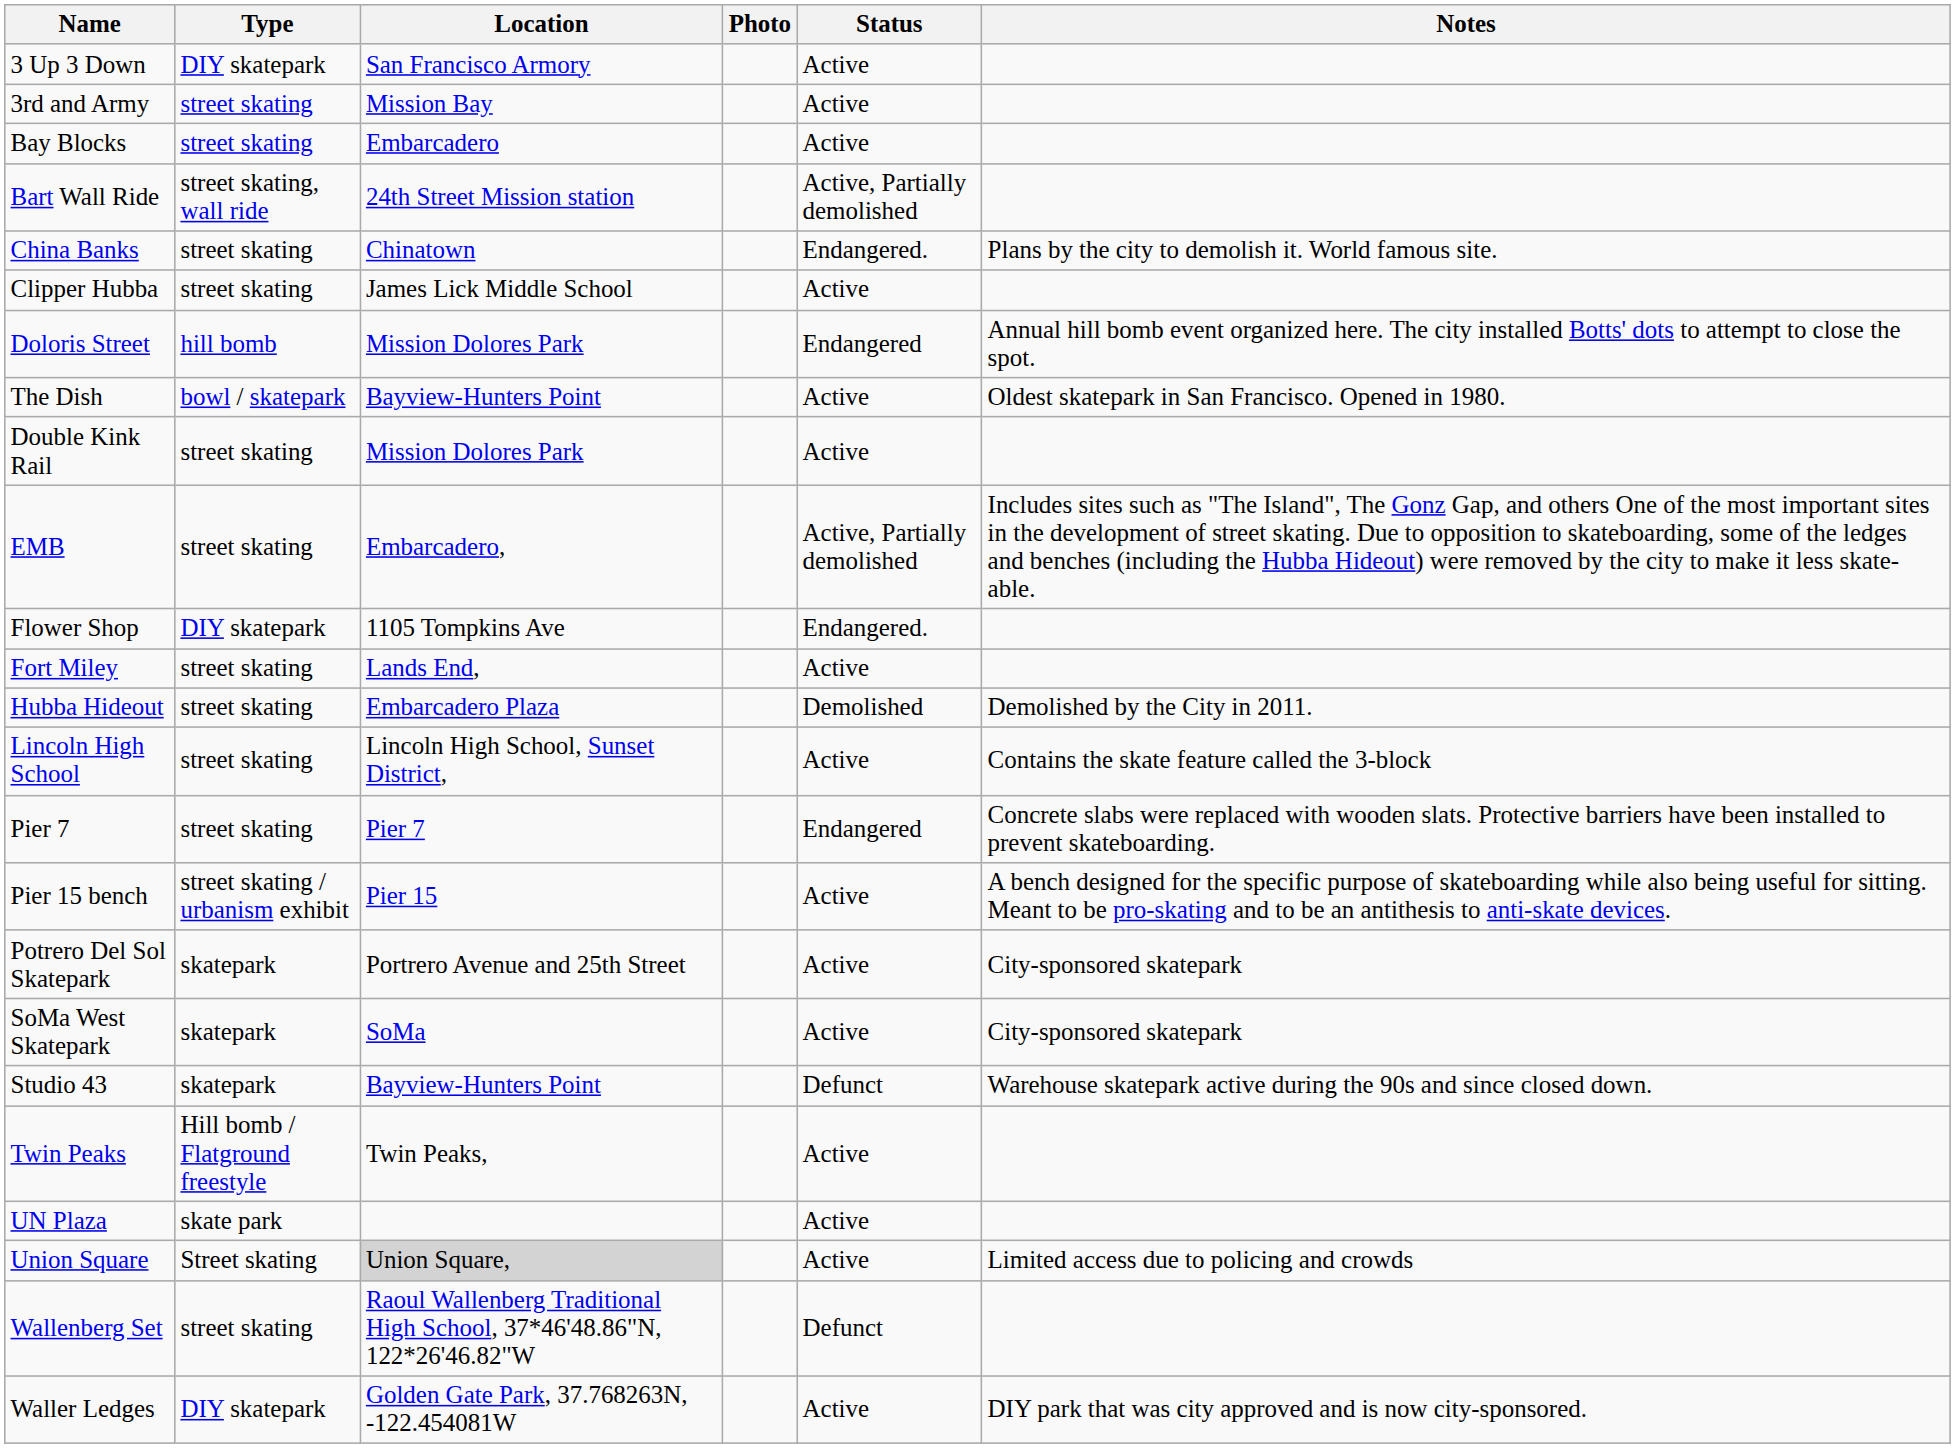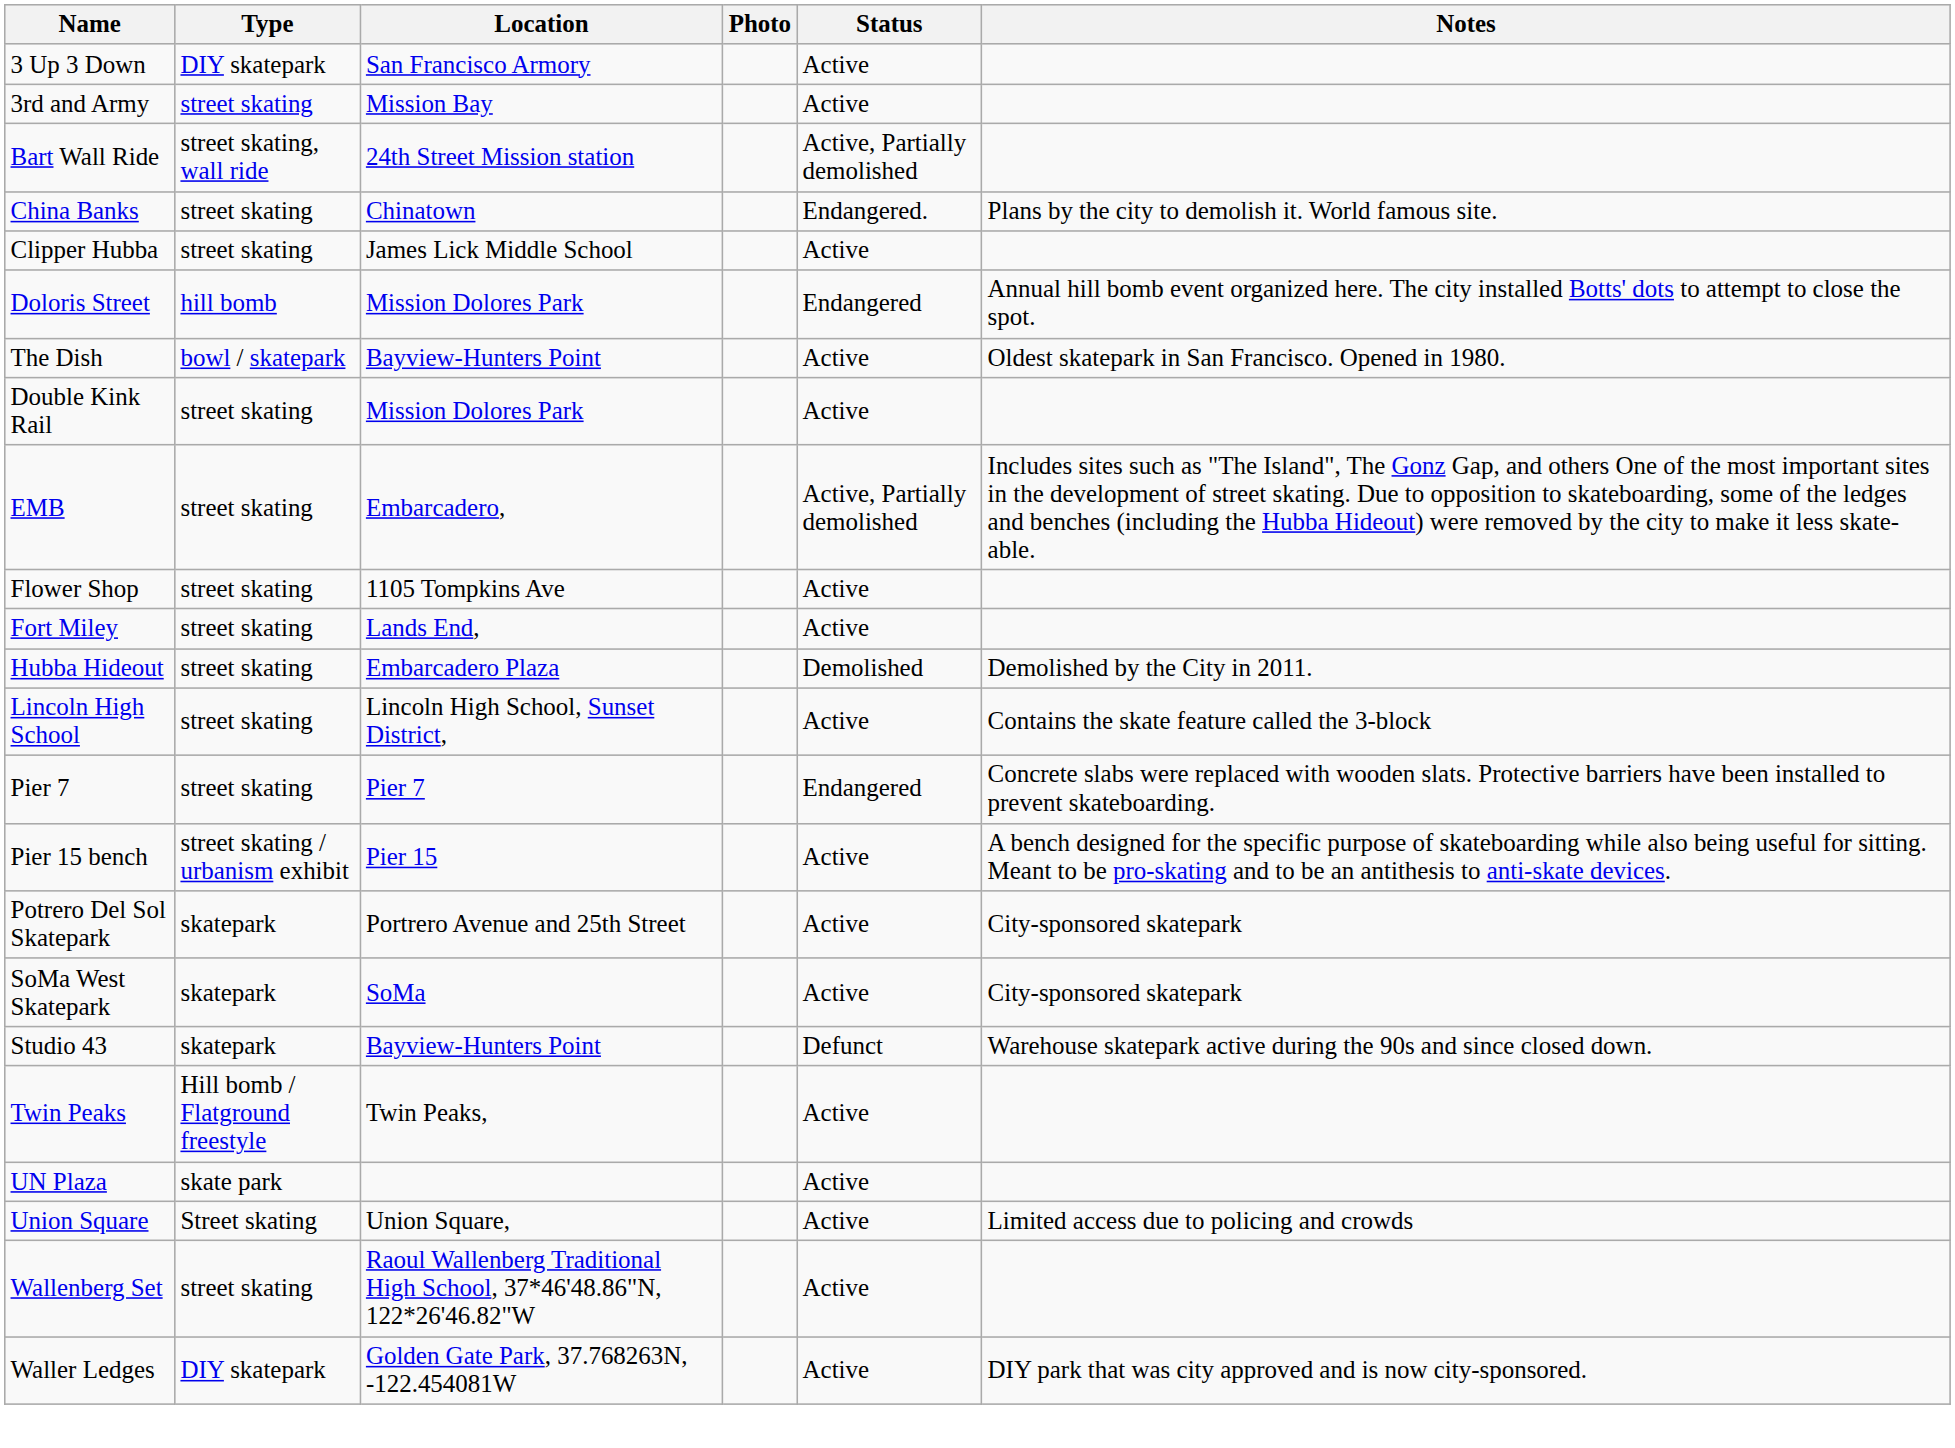 <table class="wikitable">
 <tr>
 <th>Name</th>
 <th>Type</th>
 <th>Location</th>
 <th>Photo</th>
 <th>Status</th>
 <th>Notes</th>
 </tr>
 <tr>
 <td>3 Up 3 Down</td>
 <td><a href='#'>DIY</a> skatepark</td>
 <td><a href='#'>San Francisco Armory</a></td>
 <td></td>
 <td>Active</td>
 <td></td>
 </tr>
 <tr>
 <td>3rd and Army</td>
 <td><a href='#'>street skating</a></td>
 <td><a href='#'>Mission Bay</a></td>
-<td></td>
-<td>Active</td>
-<td></td>
-</tr>
-<tr>
-<td>Bay Blocks </td>
-<td><a href='#'>street skating</a></td>
-<td><a href='#'>Embarcadero</a></td>
 <td></td>
 <td>Active</td>
 <td></td>
 </tr>
 <tr>
 <td><a href='#'>Bart</a> Wall Ride</td>
 <td>street skating, <a href='#'>wall ride</a></td>
 <td><a href='#'>24th Street Mission station</a></td>
 <td></td>
 <td>Active, Partially demolished</td>
 <td></td>
 </tr>
 <tr>
 <td><a href='#'>China Banks</a></td>
 <td>street skating</td>
 <td><a href='#'>Chinatown</a></td>
 <td></td>
 <td>Endangered.</td>
 <td>Plans by the city to demolish it. World famous site.</td>
 </tr>
 <tr>
 <td>Clipper Hubba</td>
 <td>street skating</td>
 <td>James Lick Middle School</td>
 <td></td>
 <td>Active</td>
 <td></td>
 </tr>
 <tr>
 <td><a href='#'>Doloris Street</a></td>
 <td><a href='#'>hill bomb</a></td>
 <td><a href='#'>Mission Dolores Park</a></td>
 <td></td>
 <td>Endangered</td>
 <td>Annual hill bomb event organized here. The city installed <a href='#'>Botts' dots</a> to attempt to close the spot.</td>
 </tr>
 <tr>
 <td>The Dish</td>
 <td><a href='#'>bowl</a> / <a href='#'>skatepark</a></td>
 <td><a href='#'>Bayview-Hunters Point</a></td>
 <td></td>
 <td>Active</td>
 <td>Oldest skatepark in San Francisco. Opened in 1980.</td>
 </tr>
 <tr>
 <td>Double Kink Rail</td>
 <td>street skating</td>
 <td><a href='#'>Mission Dolores Park</a></td>
 <td></td>
 <td>Active</td>
 <td></td>
 </tr>
 <tr>
 <td><a href='#'>EMB</a></td>
 <td>street skating</td>
 <td><a href='#'>Embarcadero</a>, </td>
 <td></td>
 <td>Active, Partially demolished</td>
 <td>Includes sites such as "The Island", The <a href='#'>Gonz</a> Gap, and others One of the most important sites in the development of street skating. Due to opposition to skateboarding, some of the ledges and benches (including the <a href='#'>Hubba Hideout</a>) were removed by the city to make it less skate-able.</td>
 </tr>
 <tr>
 <td>Flower Shop</td>
-<td><a href='#'>DIY</a> skatepark</td>
+<td>street skating</td>
 <td>1105 Tompkins Ave</td>
 <td></td>
-<td>Endangered.</td>
+<td>Active</td>
 <td></td>
 </tr>
 <tr>
 <td><a href='#'>Fort Miley</a></td>
 <td>street skating</td>
 <td><a href='#'>Lands End</a>, </td>
 <td></td>
 <td>Active</td>
 <td></td>
 </tr>
 <tr>
 <td><a href='#'>Hubba Hideout</a></td>
 <td>street skating</td>
 <td><a href='#'>Embarcadero Plaza</a></td>
 <td></td>
 <td>Demolished</td>
 <td>Demolished by the City in 2011.</td>
 </tr>
 <tr>
 <td><a href='#'>Lincoln High School</a></td>
 <td>street skating</td>
 <td>Lincoln High School, <a href='#'>Sunset District</a>, </td>
 <td></td>
 <td>Active</td>
 <td>Contains the skate feature called the 3-block</td>
 </tr>
 <tr>
 <td>Pier 7</td>
 <td>street skating</td>
 <td><a href='#'>Pier 7</a></td>
 <td></td>
 <td>Endangered</td>
 <td>Concrete slabs were replaced with wooden slats. Protective barriers have been installed to prevent skateboarding.</td>
 </tr>
 <tr>
 <td>Pier 15 bench</td>
 <td>street skating / <a href='#'>urbanism</a> exhibit</td>
 <td><a href='#'>Pier 15</a></td>
 <td></td>
 <td>Active</td>
 <td>A bench designed for the specific purpose of skateboarding while also being useful for sitting. Meant to be <a href='#'>pro-skating</a> and to be an antithesis to <a href='#'>anti-skate devices</a>.</td>
 </tr>
 <tr>
 <td>Potrero Del Sol Skatepark</td>
 <td>skatepark</td>
 <td>Portrero Avenue and 25th Street</td>
 <td></td>
 <td>Active</td>
 <td>City-sponsored skatepark</td>
 </tr>
 <tr>
 <td>SoMa West Skatepark</td>
 <td>skatepark</td>
 <td><a href='#'>SoMa</a></td>
 <td></td>
 <td>Active</td>
 <td>City-sponsored skatepark</td>
 </tr>
 <tr>
 <td>Studio 43</td>
 <td>skatepark</td>
 <td><a href='#'>Bayview-Hunters Point</a></td>
 <td></td>
 <td>Defunct</td>
 <td>Warehouse skatepark active during the 90s and since closed down.</td>
 </tr>
 <tr>
 <td><a href='#'>Twin Peaks</a></td>
 <td>Hill bomb / <a href='#'>Flatground freestyle</a></td>
 <td>Twin Peaks, </td>
 <td></td>
 <td>Active</td>
 <td></td>
 </tr>
 <tr>
 <td><a href='#'>UN Plaza</a></td>
 <td>skate park</td>
 <td></td>
 <td></td>
 <td>Active</td>
 <td></td>
 </tr>
 <tr>
 <td><a href='#'>Union Square</a></td>
 <td>Street skating</td>
-<td style="background: lightgrey;">Union Square, </td>
+<td>Union Square, </td>
 <td></td>
 <td>Active</td>
 <td>Limited access due to policing and crowds</td>
 </tr>
 <tr>
 <td><a href='#'>Wallenberg Set</a></td>
 <td>street skating</td>
 <td><a href='#'>Raoul Wallenberg Traditional High School</a>, 37*46'48.86"N, 122*26'46.82"W</td>
 <td></td>
-<td>Defunct</td>
+<td>Active</td>
 <td></td>
 </tr>
 <tr>
 <td>Waller Ledges</td>
 <td><a href='#'>DIY</a> skatepark</td>
 <td><a href='#'>Golden Gate Park</a>, 37.768263N, -122.454081W</td>
 <td></td>
 <td>Active</td>
 <td>DIY park that was city approved and is now city-sponsored.</td>
 </tr>
 </table>
